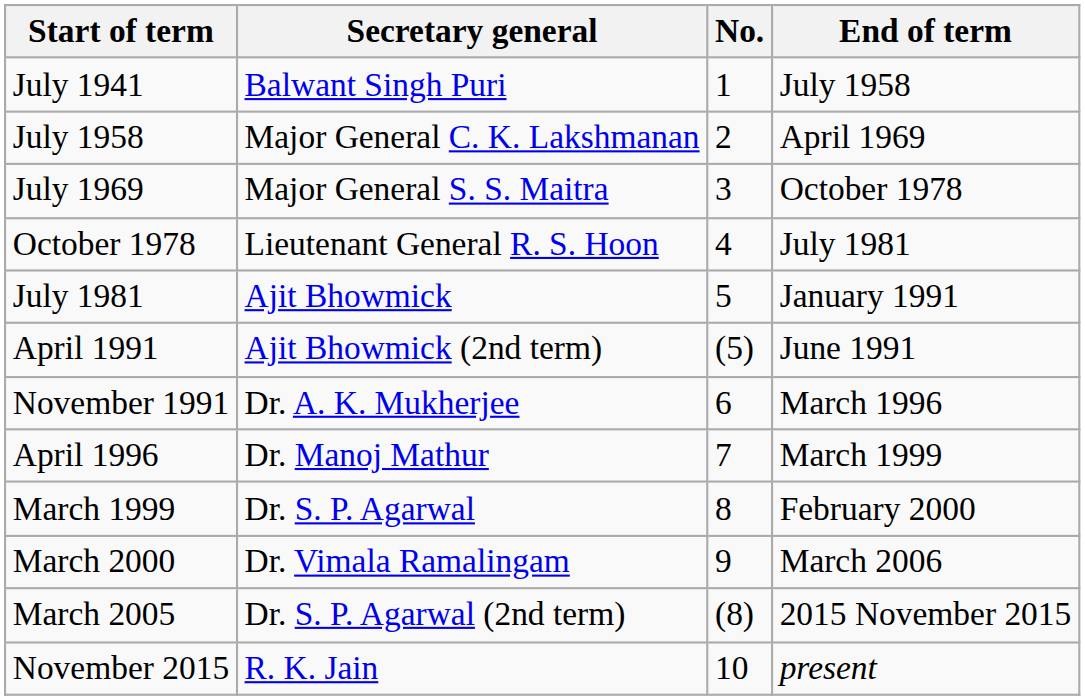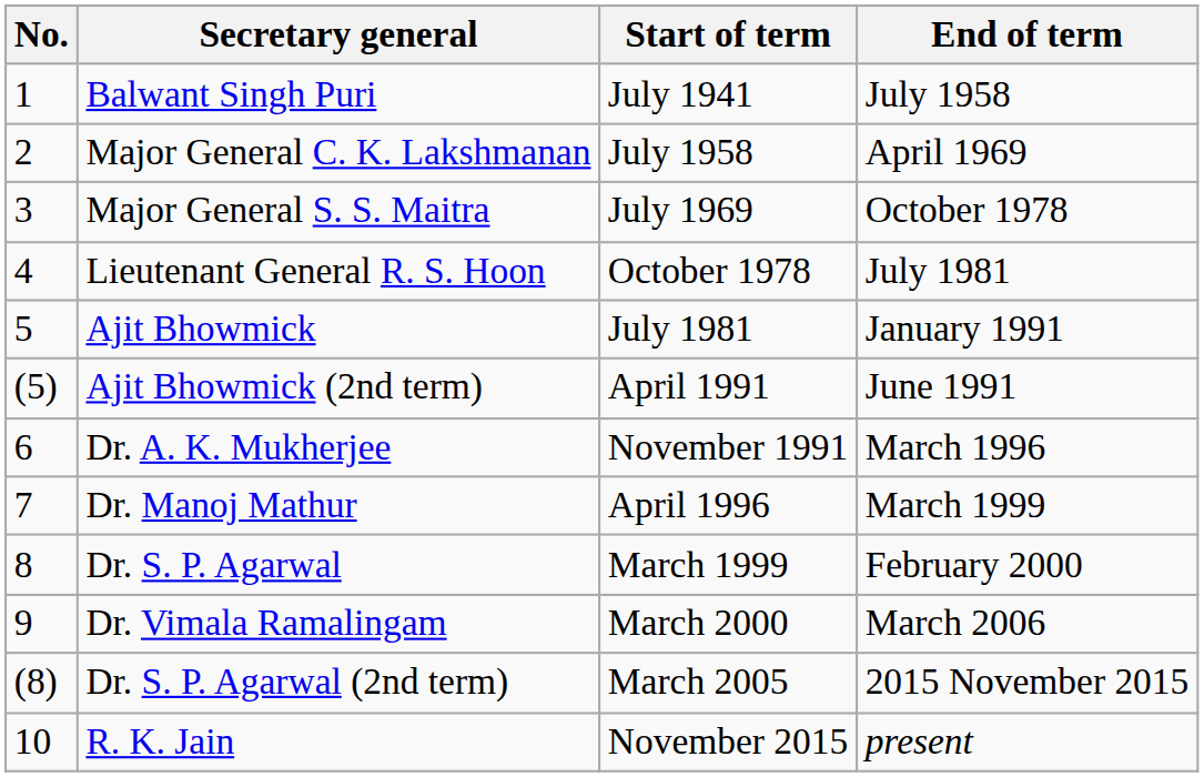 <table class="wikitable sortable">
 <tr>
+<th>No.</th>
+<th>Secretary general</th>
 <th>Start of term</th>
-<th>Secretary general</th>
-<th>No.</th>
 <th>End of term</th>
 </tr>
 <tr>
+<td>1</td>
+<td><a href='#'>Balwant Singh Puri</a></td>
 <td>July 1941</td>
-<td><a href='#'>Balwant Singh Puri</a></td>
-<td>1</td>
 <td>July 1958</td>
 </tr>
 <tr>
+<td>2</td>
+<td>Major General <a href='#'>C. K. Lakshmanan</a></td>
 <td>July 1958</td>
-<td>Major General <a href='#'>C. K. Lakshmanan</a></td>
-<td>2</td>
 <td>April 1969</td>
 </tr>
 <tr>
+<td>3</td>
+<td>Major General <a href='#'>S. S. Maitra</a></td>
 <td>July 1969</td>
-<td>Major General <a href='#'>S. S. Maitra</a></td>
-<td>3</td>
 <td>October 1978</td>
 </tr>
 <tr>
+<td>4</td>
+<td>Lieutenant General <a href='#'>R. S. Hoon</a></td>
 <td>October 1978</td>
-<td>Lieutenant General <a href='#'>R. S. Hoon</a></td>
-<td>4</td>
 <td>July 1981</td>
 </tr>
 <tr>
+<td>5</td>
+<td><a href='#'>Ajit Bhowmick</a></td>
 <td>July 1981</td>
-<td><a href='#'>Ajit Bhowmick</a></td>
-<td>5</td>
 <td>January 1991</td>
 </tr>
 <tr>
+<td>(5)</td>
+<td><a href='#'>Ajit Bhowmick</a> (2nd term)</td>
 <td>April 1991</td>
-<td><a href='#'>Ajit Bhowmick</a> (2nd term)</td>
-<td>(5)</td>
 <td>June 1991</td>
 </tr>
 <tr>
+<td>6</td>
+<td>Dr. <a href='#'>A. K. Mukherjee</a></td>
 <td>November 1991</td>
-<td>Dr. <a href='#'>A. K. Mukherjee</a></td>
-<td>6</td>
 <td>March 1996</td>
 </tr>
 <tr>
+<td>7</td>
+<td>Dr. <a href='#'>Manoj Mathur</a></td>
 <td>April 1996</td>
-<td>Dr. <a href='#'>Manoj Mathur</a></td>
-<td>7</td>
 <td>March 1999</td>
 </tr>
 <tr>
+<td>8</td>
+<td>Dr. <a href='#'>S. P. Agarwal</a></td>
 <td>March 1999</td>
-<td>Dr. <a href='#'>S. P. Agarwal</a></td>
-<td>8</td>
 <td>February 2000</td>
 </tr>
 <tr>
+<td>9</td>
+<td>Dr. <a href='#'>Vimala Ramalingam</a></td>
 <td>March 2000</td>
-<td>Dr. <a href='#'>Vimala Ramalingam</a></td>
-<td>9</td>
 <td>March 2006</td>
 </tr>
 <tr>
+<td>(8)</td>
+<td>Dr. <a href='#'>S. P. Agarwal</a> (2nd term)</td>
 <td>March 2005</td>
-<td>Dr. <a href='#'>S. P. Agarwal</a> (2nd term)</td>
-<td>(8)</td>
 <td>2015 November 2015</td>
 </tr>
 <tr>
+<td>10</td>
+<td><a href='#'>R. K. Jain</a></td>
 <td>November 2015</td>
-<td><a href='#'>R. K. Jain</a></td>
-<td>10</td>
 <td><em>present</em></td>
 </tr>
 </table>
